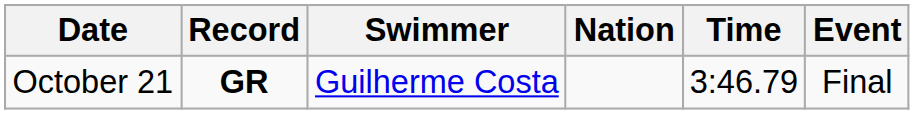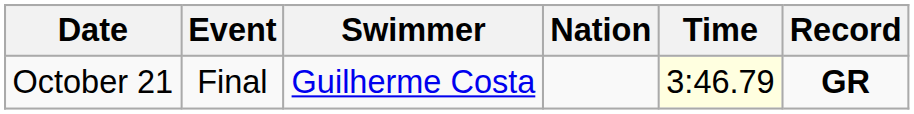 <table class="wikitable sortable" style="text-align:center">
 <tr>
 <th>Date</th>
-<th>Record</th>
+<th>Event</th>
 <th>Swimmer</th>
 <th>Nation</th>
 <th>Time</th>
-<th>Event</th>
+<th>Record</th>
 </tr>
 <tr>
 <td>October 21</td>
-<td><strong>GR</strong></td>
+<td>Final</td>
 <td align="left"><a href='#'>Guilherme Costa</a></td>
 <td align="left"></td>
-<td>3:46.79</td>
-<td>Final</td>
+<td style="background: lightyellow;">3:46.79</td>
+<td><strong>GR</strong></td>
 </tr>
 </table>
